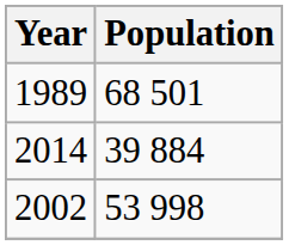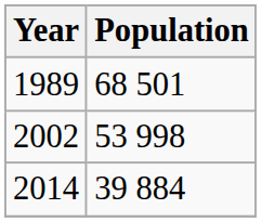 <table class="wikitable">
 <tr>
 <th>Year</th>
 <th>Population</th>
 </tr>
 <tr>
 <td>1989</td>
 <td>68 501</td>
 </tr>
 <tr>
+<td>2002</td>
+<td>53 998</td>
+</tr>
+<tr>
 <td>2014</td>
 <td>39 884</td>
 </tr>
 <tr>
-<td>2002</td>
-<td>53 998</td>
-</tr>
-<tr>
 </tr>
 </table>
